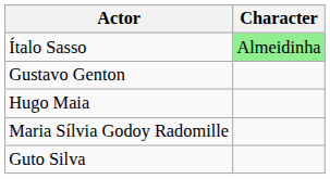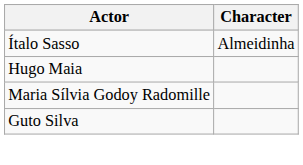 <table class="wikitable">
 <tr style="background:#ccc;">
 <th>Actor</th>
 <th>Character</th>
 </tr>
 <tr>
 <td>Ítalo Sasso</td>
-<td style="background: lightgreen;">Almeidinha</td>
-</tr>
-<tr>
-<td>Gustavo Genton</td>
-<td></td>
+<td>Almeidinha</td>
 </tr>
 <tr>
 <td>Hugo Maia</td>
 <td></td>
 </tr>
 <tr>
 <td>Maria Sílvia Godoy Radomille</td>
 <td></td>
 </tr>
 <tr>
 <td>Guto Silva</td>
 <td></td>
 </tr>
 </table>
